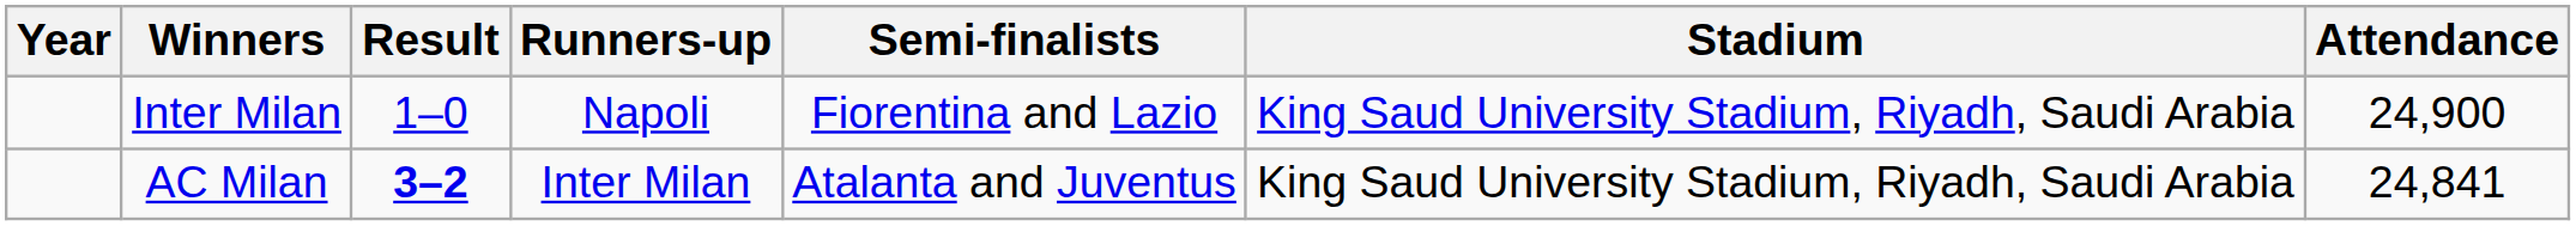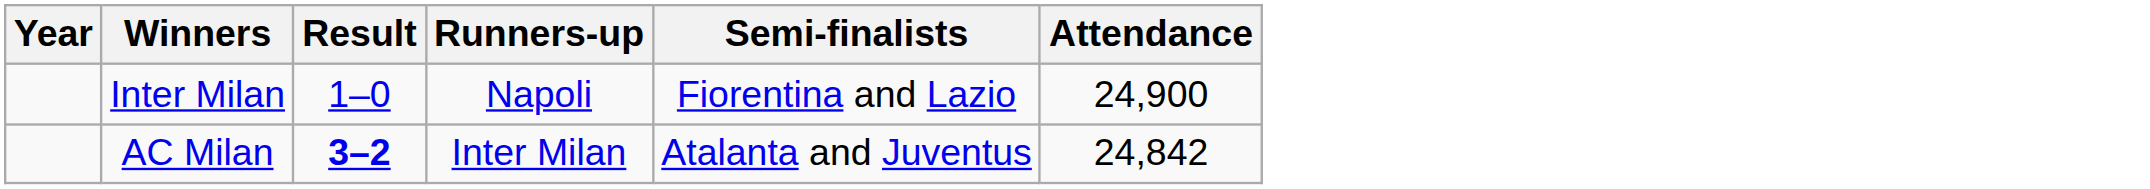 <table class="wikitable plainrowheaders sortable">
 <tr>
 <th scope=col>Year</th>
 <th scope=col>Winners</th>
 <th scope=col>Result</th>
 <th scope=col>Runners-up</th>
 <th scope=col>Semi-finalists</th>
-<th scope=col>Stadium</th>
 <th scope=col>Attendance</th>
 </tr>
 <tr>
 <td align="center"></td>
 <td align=center><a href='#'>Inter Milan</a></td>
 <td align="center"><a href='#'>1–0</a></td>
 <td align="center"><a href='#'>Napoli</a></td>
 <td align="center"><a href='#'>Fiorentina</a> and <a href='#'>Lazio</a></td>
-<td align="center"><a href='#'>King Saud University Stadium</a>, <a href='#'>Riyadh</a>, Saudi Arabia</td>
 <td align="center">24,900</td>
 </tr>
 <tr>
 <td align="center"></td>
 <td align=center><a href='#'>AC Milan</a></td>
 <td align="center"><strong><a href='#'>3–2</a></strong></td>
 <td align="center"><a href='#'>Inter Milan</a></td>
 <td align="center"><a href='#'>Atalanta</a> and <a href='#'>Juventus</a></td>
-<td align="center">King Saud University Stadium, Riyadh, Saudi Arabia</td>
-<td align="center">24,841</td>
+<td align="center">24,842</td>
 </tr>
 </table>
